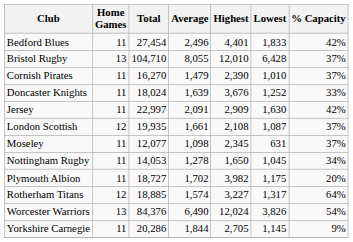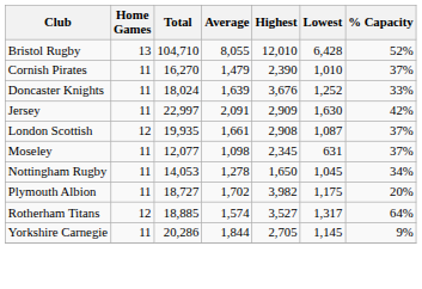 <table class="wikitable sortable" style="text-align:right">
 <tr>
 <th>Club</th>
 <th>Home<br>Games</th>
 <th>Total</th>
 <th>Average</th>
 <th>Highest</th>
 <th>Lowest</th>
 <th>% Capacity</th>
 </tr>
 <tr>
-<td style="text-align:left">Bedford Blues</td>
-<td>11</td>
-<td>27,454</td>
-<td>2,496</td>
-<td>4,401</td>
-<td>1,833</td>
-<td>42%</td>
-</tr>
-<tr>
 <td style="text-align:left">Bristol Rugby</td>
 <td>13</td>
 <td>104,710</td>
 <td>8,055</td>
 <td>12,010</td>
 <td>6,428</td>
-<td>37%</td>
+<td>52%</td>
 </tr>
 <tr>
 <td style="text-align:left">Cornish Pirates</td>
 <td>11</td>
 <td>16,270</td>
 <td>1,479</td>
 <td>2,390</td>
 <td>1,010</td>
 <td>37%</td>
 </tr>
 <tr>
 <td style="text-align:left">Doncaster Knights</td>
 <td>11</td>
 <td>18,024</td>
 <td>1,639</td>
 <td>3,676</td>
 <td>1,252</td>
 <td>33%</td>
 </tr>
 <tr>
 <td style="text-align:left">Jersey</td>
 <td>11</td>
 <td>22,997</td>
 <td>2,091</td>
 <td>2,909</td>
 <td>1,630</td>
 <td>42%</td>
 </tr>
 <tr>
 <td style="text-align:left">London Scottish</td>
 <td>12</td>
 <td>19,935</td>
 <td>1,661</td>
-<td>2,108</td>
+<td>2,908</td>
 <td>1,087</td>
 <td>37%</td>
 </tr>
 <tr>
 <td style="text-align:left">Moseley</td>
 <td>11</td>
 <td>12,077</td>
 <td>1,098</td>
 <td>2,345</td>
 <td>631</td>
 <td>37%</td>
 </tr>
 <tr>
 <td style="text-align:left">Nottingham Rugby</td>
 <td>11</td>
 <td>14,053</td>
 <td>1,278</td>
 <td>1,650</td>
 <td>1,045</td>
 <td>34%</td>
 </tr>
 <tr>
 <td style="text-align:left">Plymouth Albion</td>
 <td>11</td>
 <td>18,727</td>
 <td>1,702</td>
 <td>3,982</td>
 <td>1,175</td>
 <td>20%</td>
 </tr>
 <tr>
 <td style="text-align:left">Rotherham Titans</td>
 <td>12</td>
 <td>18,885</td>
 <td>1,574</td>
-<td>3,227</td>
+<td>3,527</td>
 <td>1,317</td>
 <td>64%</td>
-</tr>
-<tr>
-<td style="text-align:left">Worcester Warriors</td>
-<td>13</td>
-<td>84,376</td>
-<td>6,490</td>
-<td>12,024</td>
-<td>3,826</td>
-<td>54%</td>
 </tr>
 <tr>
 <td style="text-align:left">Yorkshire Carnegie</td>
 <td>11</td>
 <td>20,286</td>
 <td>1,844</td>
 <td>2,705</td>
 <td>1,145</td>
 <td>9%</td>
 </tr>
 <tr>
 </tr>
 </table>
